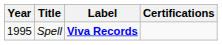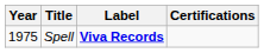 <table class="wikitable">
 <tr>
 <th><strong>Year</strong></th>
 <th><strong>Title</strong></th>
 <th><strong>Label</strong></th>
 <th><strong>Certifications</strong></th>
 </tr>
 <tr>
-<td>1995</td>
+<td>1975</td>
 <td><em>Spell</em></td>
 <td><strong><a href='#'>Viva Records</a></strong></td>
 <td></td>
 </tr>
 </table>
